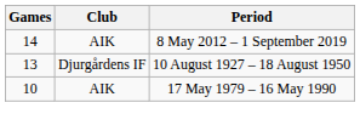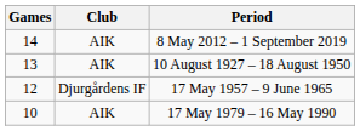 <table class="wikitable" style="font-size:90%; text-align: center">
 <tr>
 <th>Games</th>
 <th>Club</th>
 <th>Period</th>
 </tr>
 <tr>
 <td>14</td>
 <td>AIK</td>
 <td>8 May 2012 – 1 September 2019</td>
 </tr>
 <tr>
 <td>13</td>
+<td>AIK</td>
+<td>10 August 1927 – 18 August 1950</td>
+</tr>
+<tr>
+<td>12</td>
 <td>Djurgårdens IF</td>
-<td>10 August 1927 – 18 August 1950</td>
+<td>17 May 1957 – 9 June 1965</td>
 </tr>
 <tr>
 <td>10</td>
 <td>AIK</td>
 <td>17 May 1979 – 16 May 1990</td>
 </tr>
 </table>
